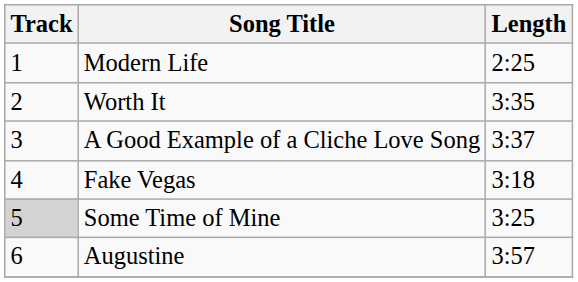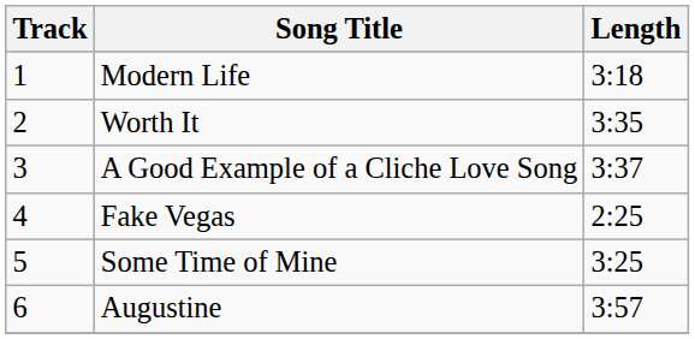 <table class="wikitable">
 <tr>
 <th rowspan="1">Track</th>
 <th rowspan="1">Song Title</th>
 <th rowspan="1">Length</th>
 </tr>
 <tr>
 <td>1</td>
 <td>Modern Life</td>
-<td>2:25</td>
+<td>3:18</td>
 </tr>
 <tr>
 <td>2</td>
 <td>Worth It</td>
 <td>3:35</td>
 </tr>
 <tr>
 <td>3</td>
 <td>A Good Example of a Cliche Love Song</td>
 <td>3:37</td>
 </tr>
 <tr>
 <td>4</td>
 <td>Fake Vegas</td>
-<td>3:18</td>
+<td>2:25</td>
 </tr>
 <tr>
-<td style="background: lightgrey;">5</td>
+<td>5</td>
 <td>Some Time of Mine</td>
 <td>3:25</td>
 </tr>
 <tr>
 <td>6</td>
 <td>Augustine</td>
 <td>3:57</td>
 </tr>
 <tr>
 </tr>
 </table>
